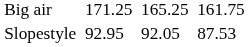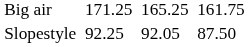 <table>
 <tr>
 <td>Big air</td>
 <td></td>
 <td>171.25</td>
 <td></td>
 <td>165.25</td>
 <td></td>
 <td>161.75</td>
 </tr>
 <tr>
 <td>Slopestyle</td>
 <td></td>
-<td>92.95</td>
+<td>92.25</td>
 <td></td>
 <td>92.05</td>
 <td></td>
-<td>87.53</td>
+<td>87.50</td>
 </tr>
 </table>
